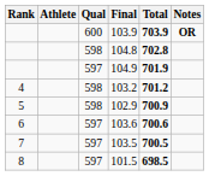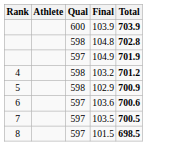 <table class="wikitable sortable" style="text-align: center">
 <tr>
 <th>Rank</th>
 <th>Athlete</th>
 <th>Qual</th>
 <th>Final</th>
 <th>Total</th>
-<th>Notes</th>
 </tr>
 <tr>
 <td></td>
 <td align=left></td>
 <td>600</td>
 <td>103.9</td>
 <td><strong>703.9</strong></td>
-<td><strong>OR</strong></td>
 </tr>
 <tr>
 <td></td>
 <td align=left></td>
 <td>598</td>
 <td>104.8</td>
 <td><strong>702.8</strong></td>
-<td></td>
 </tr>
 <tr>
 <td></td>
 <td align=left></td>
 <td>597</td>
 <td>104.9</td>
 <td><strong>701.9</strong></td>
-<td></td>
 </tr>
 <tr>
 <td>4</td>
 <td align=left></td>
 <td>598</td>
 <td>103.2</td>
 <td><strong>701.2</strong></td>
-<td></td>
 </tr>
 <tr>
 <td>5</td>
 <td align=left></td>
 <td>598</td>
 <td>102.9</td>
 <td><strong>700.9</strong></td>
-<td></td>
 </tr>
 <tr>
 <td>6</td>
 <td align=left></td>
 <td>597</td>
 <td>103.6</td>
 <td><strong>700.6</strong></td>
-<td></td>
 </tr>
 <tr>
 <td>7</td>
 <td align=left></td>
 <td>597</td>
 <td>103.5</td>
 <td><strong>700.5</strong></td>
-<td></td>
 </tr>
 <tr>
 <td>8</td>
 <td align=left></td>
 <td>597</td>
 <td>101.5</td>
 <td><strong>698.5</strong></td>
-<td></td>
 </tr>
 </table>
